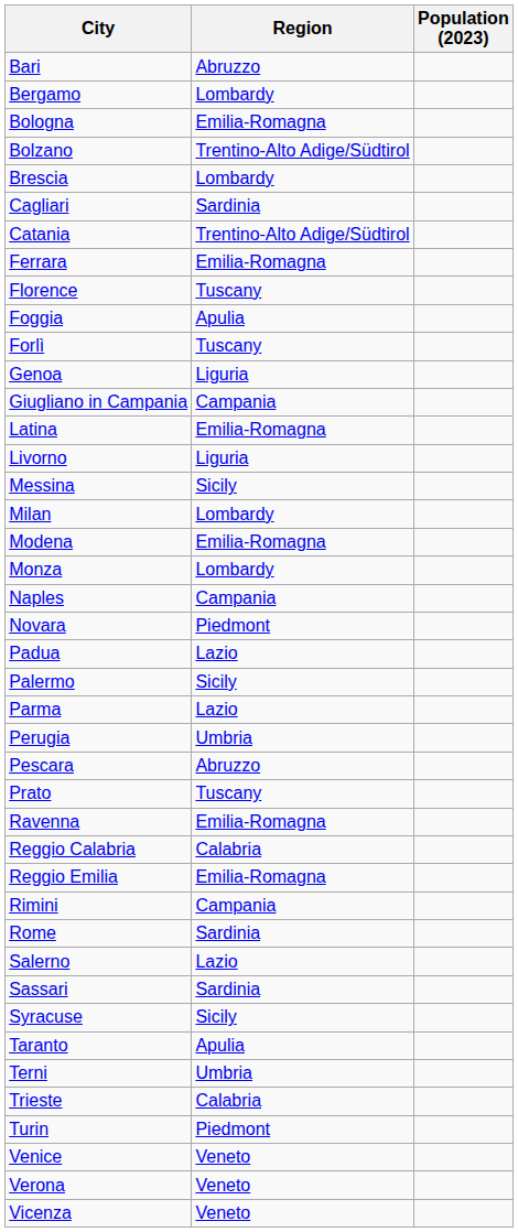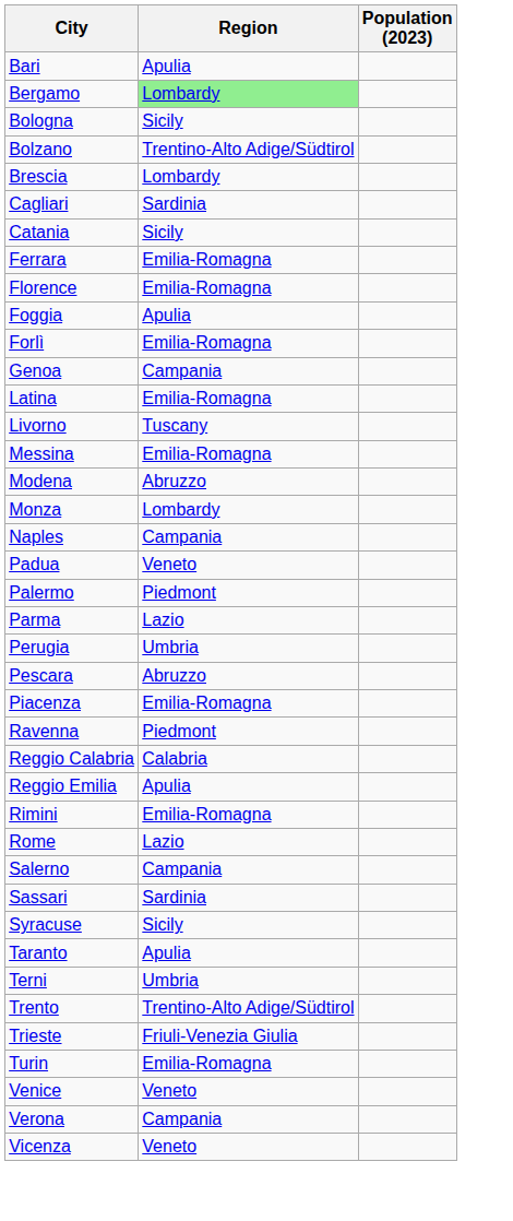 <table class="wikitable sortable sticky-header col3right">
 <tr>
 <th>City</th>
 <th>Region</th>
 <th>Population<br>(2023)</th>
 </tr>
 <tr>
 <td><a href='#'>Bari</a></td>
-<td><a href='#'>Abruzzo</a></td>
+<td><a href='#'>Apulia</a></td>
 <td></td>
 </tr>
 <tr>
 <td><a href='#'>Bergamo</a></td>
-<td><a href='#'>Lombardy</a></td>
+<td style="background: lightgreen;"><a href='#'>Lombardy</a></td>
 <td></td>
 </tr>
 <tr>
 <td><a href='#'>Bologna</a></td>
-<td><a href='#'>Emilia-Romagna</a></td>
+<td><a href='#'>Sicily</a></td>
 <td></td>
 </tr>
 <tr>
 <td><a href='#'>Bolzano</a></td>
 <td><a href='#'>Trentino-Alto Adige/Südtirol</a></td>
 <td></td>
 </tr>
 <tr>
 <td><a href='#'>Brescia</a></td>
 <td><a href='#'>Lombardy</a></td>
 <td></td>
 </tr>
 <tr>
 <td><a href='#'>Cagliari</a></td>
 <td><a href='#'>Sardinia</a></td>
 <td></td>
 </tr>
 <tr>
 <td><a href='#'>Catania</a></td>
-<td><a href='#'>Trentino-Alto Adige/Südtirol</a></td>
+<td><a href='#'>Sicily</a></td>
 <td></td>
 </tr>
 <tr>
 <td><a href='#'>Ferrara</a></td>
 <td><a href='#'>Emilia-Romagna</a></td>
 <td></td>
 </tr>
 <tr>
 <td><a href='#'>Florence</a></td>
-<td><a href='#'>Tuscany</a></td>
+<td><a href='#'>Emilia-Romagna</a></td>
 <td></td>
 </tr>
 <tr>
 <td><a href='#'>Foggia</a></td>
 <td><a href='#'>Apulia</a></td>
 <td></td>
 </tr>
 <tr>
 <td><a href='#'>Forlì</a></td>
-<td><a href='#'>Tuscany</a></td>
+<td><a href='#'>Emilia-Romagna</a></td>
 <td></td>
 </tr>
 <tr>
 <td><a href='#'>Genoa</a></td>
-<td><a href='#'>Liguria</a></td>
-<td></td>
-</tr>
-<tr>
-<td><a href='#'>Giugliano in Campania</a></td>
 <td><a href='#'>Campania</a></td>
 <td></td>
 </tr>
 <tr>
 <td><a href='#'>Latina</a></td>
 <td><a href='#'>Emilia-Romagna</a></td>
 <td></td>
 </tr>
 <tr>
 <td><a href='#'>Livorno</a></td>
-<td><a href='#'>Liguria</a></td>
+<td><a href='#'>Tuscany</a></td>
 <td></td>
 </tr>
 <tr>
 <td><a href='#'>Messina</a></td>
-<td><a href='#'>Sicily</a></td>
-<td></td>
-</tr>
-<tr>
-<td><a href='#'>Milan</a></td>
-<td><a href='#'>Lombardy</a></td>
+<td><a href='#'>Emilia-Romagna</a></td>
 <td></td>
 </tr>
 <tr>
 <td><a href='#'>Modena</a></td>
-<td><a href='#'>Emilia-Romagna</a></td>
+<td><a href='#'>Abruzzo</a></td>
 <td></td>
 </tr>
 <tr>
 <td><a href='#'>Monza</a></td>
 <td><a href='#'>Lombardy</a></td>
 <td></td>
 </tr>
 <tr>
 <td><a href='#'>Naples</a></td>
 <td><a href='#'>Campania</a></td>
 <td></td>
 </tr>
 <tr>
-<td><a href='#'>Novara</a></td>
-<td><a href='#'>Piedmont</a></td>
-<td></td>
-</tr>
-<tr>
 <td><a href='#'>Padua</a></td>
-<td><a href='#'>Lazio</a></td>
+<td><a href='#'>Veneto</a></td>
 <td></td>
 </tr>
 <tr>
 <td><a href='#'>Palermo</a></td>
-<td><a href='#'>Sicily</a></td>
+<td><a href='#'>Piedmont</a></td>
 <td></td>
 </tr>
 <tr>
 <td><a href='#'>Parma</a></td>
 <td><a href='#'>Lazio</a></td>
 <td></td>
 </tr>
 <tr>
 <td><a href='#'>Perugia</a></td>
 <td><a href='#'>Umbria</a></td>
 <td></td>
 </tr>
 <tr>
 <td><a href='#'>Pescara</a></td>
 <td><a href='#'>Abruzzo</a></td>
 <td></td>
 </tr>
 <tr>
-<td><a href='#'>Prato</a></td>
-<td><a href='#'>Tuscany</a></td>
+<td><a href='#'>Piacenza</a></td>
+<td><a href='#'>Emilia-Romagna</a></td>
 <td></td>
 </tr>
 <tr>
 <td><a href='#'>Ravenna</a></td>
-<td><a href='#'>Emilia-Romagna</a></td>
+<td><a href='#'>Piedmont</a></td>
 <td></td>
 </tr>
 <tr>
 <td><a href='#'>Reggio Calabria</a></td>
 <td><a href='#'>Calabria</a></td>
 <td></td>
 </tr>
 <tr>
 <td><a href='#'>Reggio Emilia</a></td>
+<td><a href='#'>Apulia</a></td>
+<td></td>
+</tr>
+<tr>
+<td><a href='#'>Rimini</a></td>
 <td><a href='#'>Emilia-Romagna</a></td>
 <td></td>
 </tr>
 <tr>
-<td><a href='#'>Rimini</a></td>
-<td><a href='#'>Campania</a></td>
-<td></td>
-</tr>
-<tr>
 <td><a href='#'>Rome</a></td>
-<td><a href='#'>Sardinia</a></td>
+<td><a href='#'>Lazio</a></td>
 <td></td>
 </tr>
 <tr>
 <td><a href='#'>Salerno</a></td>
-<td><a href='#'>Lazio</a></td>
+<td><a href='#'>Campania</a></td>
 <td></td>
 </tr>
 <tr>
 <td><a href='#'>Sassari</a></td>
 <td><a href='#'>Sardinia</a></td>
 <td></td>
 </tr>
 <tr>
 <td><a href='#'>Syracuse</a></td>
 <td><a href='#'>Sicily</a></td>
 <td></td>
 </tr>
 <tr>
 <td><a href='#'>Taranto</a></td>
 <td><a href='#'>Apulia</a></td>
 <td></td>
 </tr>
 <tr>
 <td><a href='#'>Terni</a></td>
 <td><a href='#'>Umbria</a></td>
 <td></td>
 </tr>
 <tr>
+<td><a href='#'>Trento</a></td>
+<td><a href='#'>Trentino-Alto Adige/Südtirol</a></td>
+<td></td>
+</tr>
+<tr>
 <td><a href='#'>Trieste</a></td>
-<td><a href='#'>Calabria</a></td>
+<td><a href='#'>Friuli-Venezia Giulia</a></td>
 <td></td>
 </tr>
 <tr>
 <td><a href='#'>Turin</a></td>
-<td><a href='#'>Piedmont</a></td>
+<td><a href='#'>Emilia-Romagna</a></td>
 <td></td>
 </tr>
 <tr>
 <td><a href='#'>Venice</a></td>
 <td><a href='#'>Veneto</a></td>
 <td></td>
 </tr>
 <tr>
 <td><a href='#'>Verona</a></td>
-<td><a href='#'>Veneto</a></td>
+<td><a href='#'>Campania</a></td>
 <td></td>
 </tr>
 <tr>
 <td><a href='#'>Vicenza</a></td>
 <td><a href='#'>Veneto</a></td>
 <td></td>
 </tr>
 </table>
